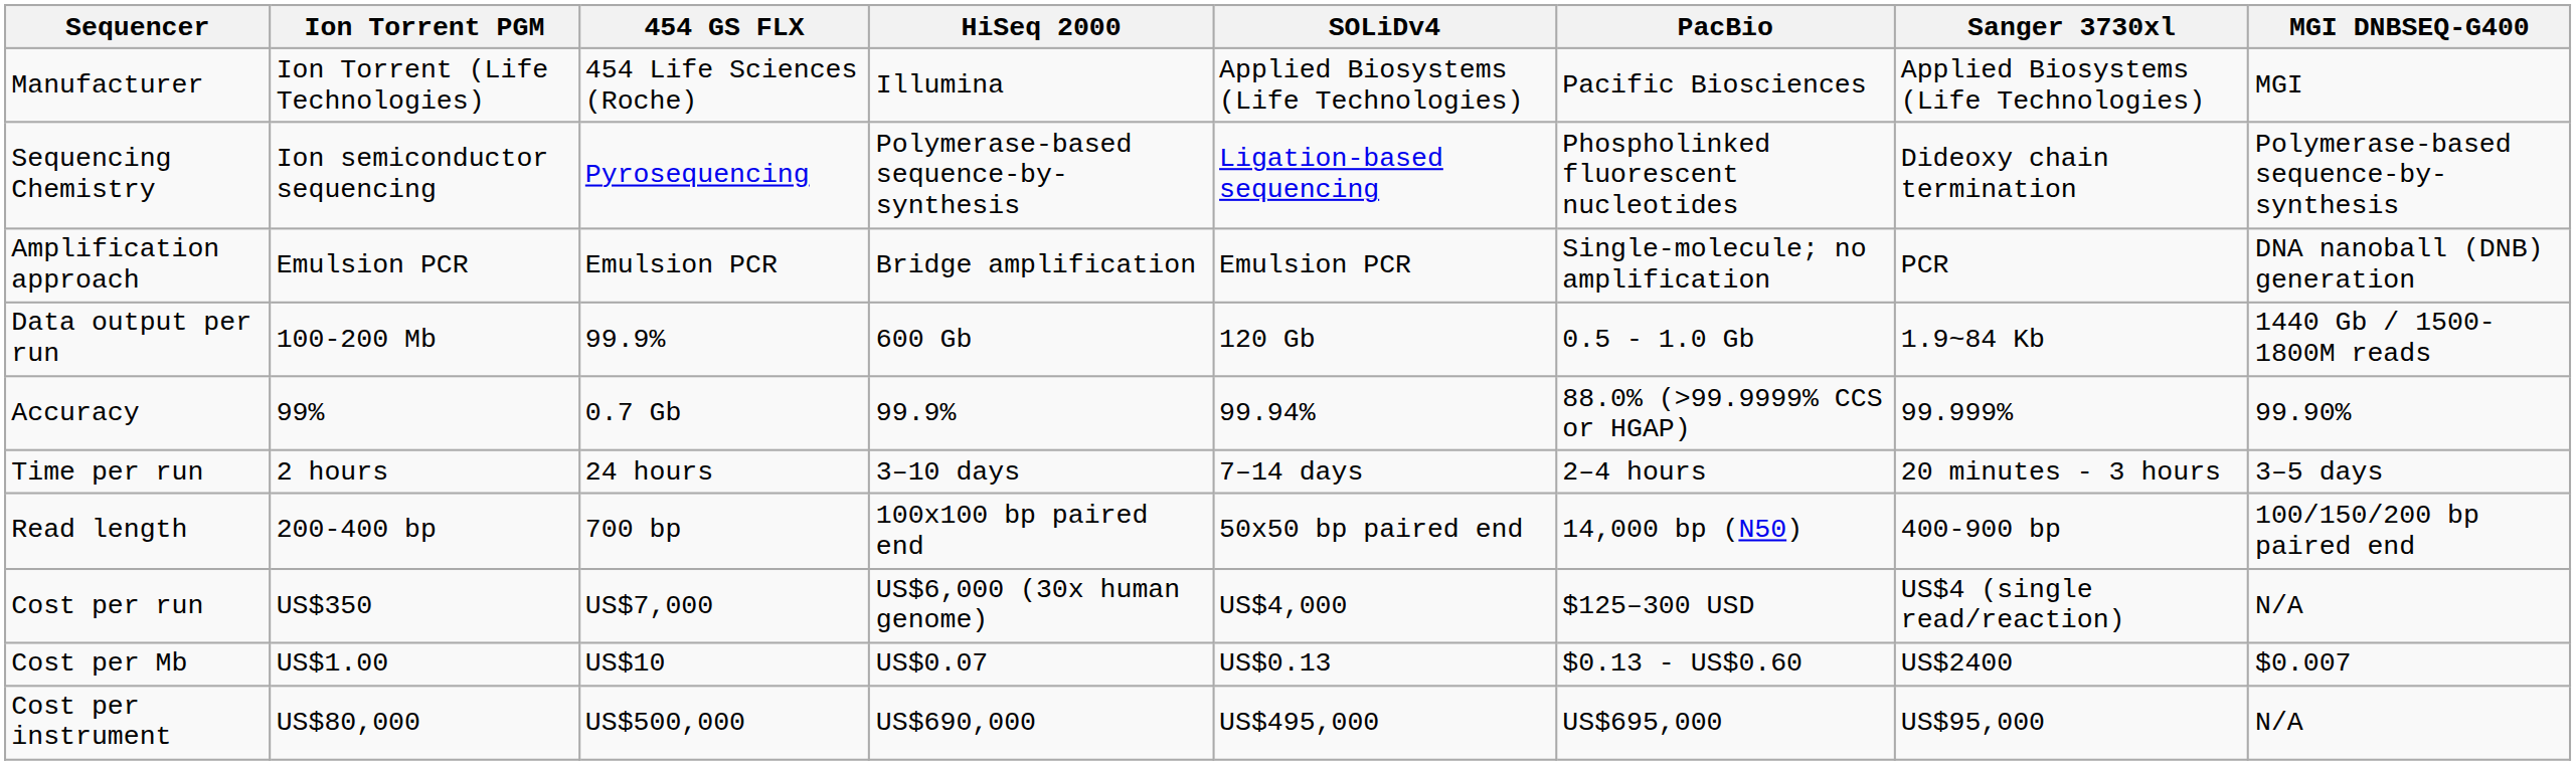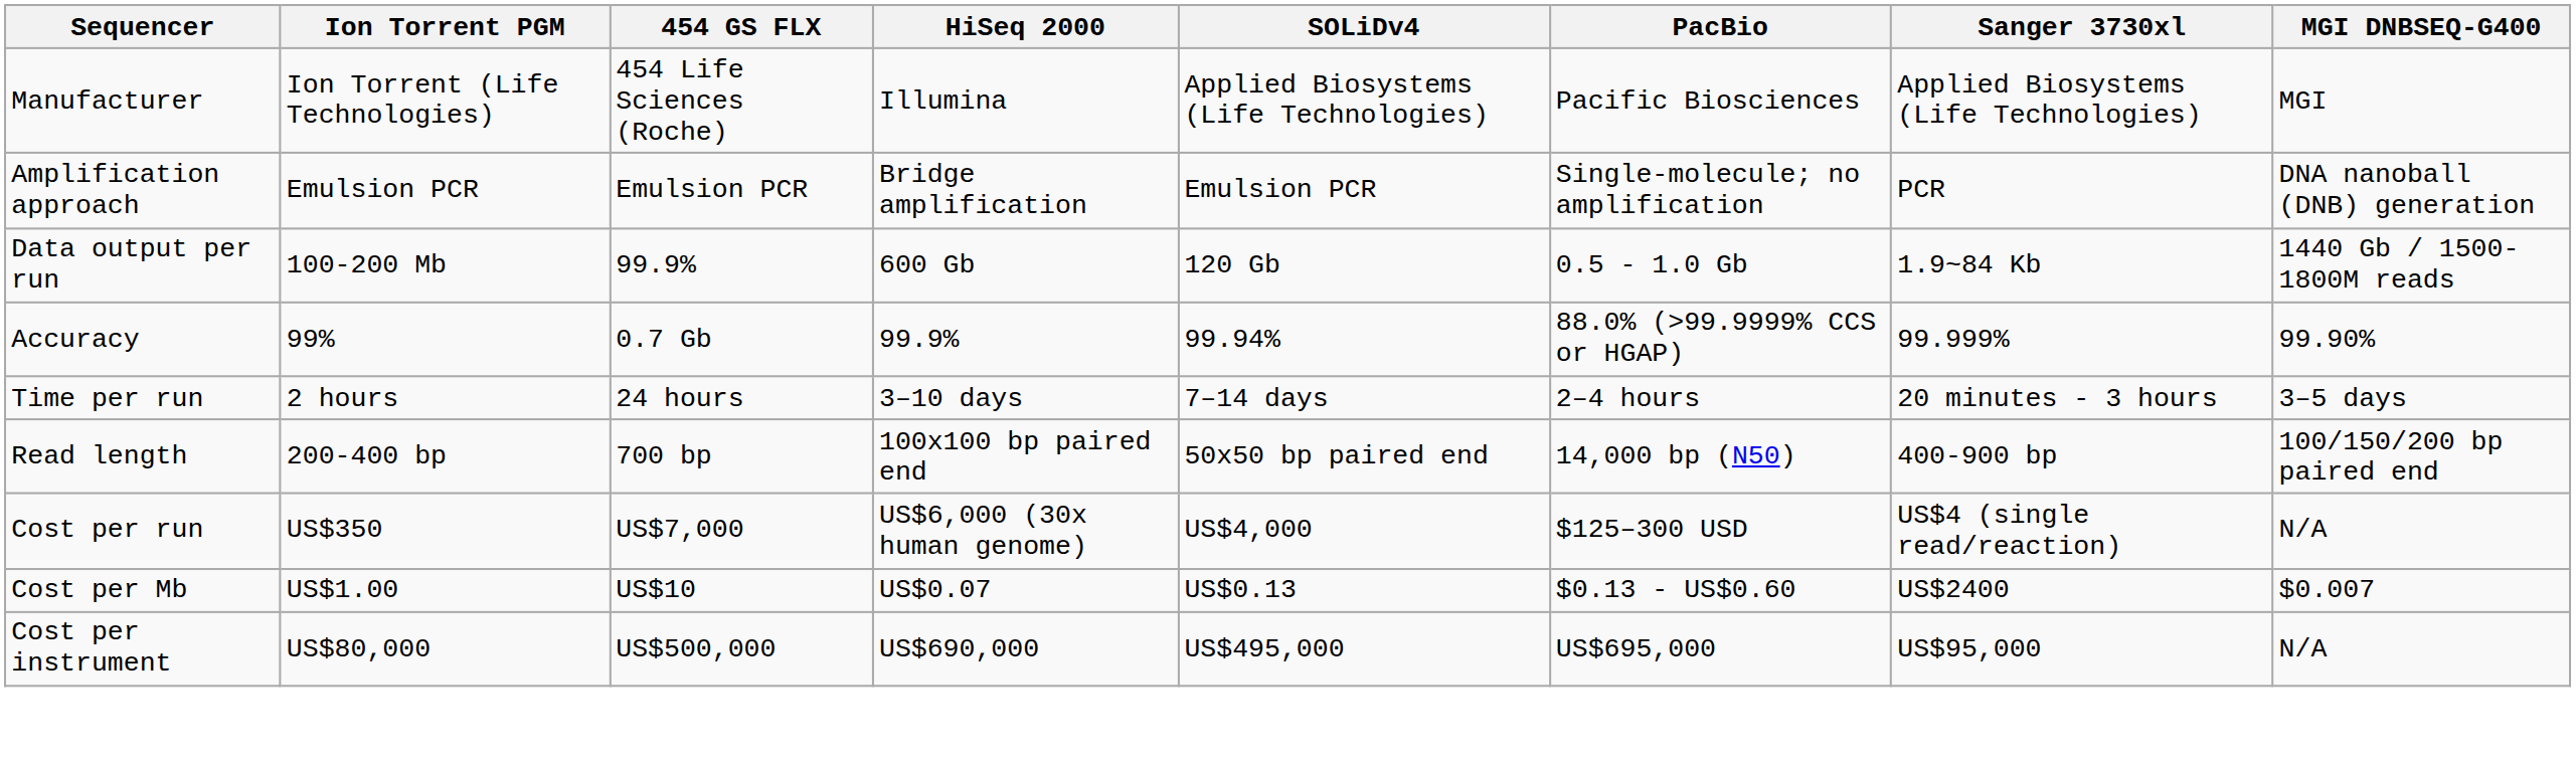 <table class="wikitable">
 <tr>
 <th>Sequencer</th>
 <th><strong>Ion Torrent PGM</strong></th>
 <th><strong>454 GS FLX</strong></th>
 <th><strong>HiSeq 2000</strong></th>
 <th><strong>SOLiDv4</strong></th>
 <th><strong>PacBio</strong></th>
 <th><strong>Sanger 3730xl</strong></th>
 <th><strong>MGI DNBSEQ-G400</strong></th>
 </tr>
 <tr>
 <td>Manufacturer</td>
 <td>Ion Torrent (Life Technologies)</td>
 <td>454 Life Sciences (Roche)</td>
 <td>Illumina</td>
 <td>Applied Biosystems (Life Technologies)</td>
 <td>Pacific Biosciences</td>
 <td>Applied Biosystems (Life Technologies)</td>
 <td>MGI</td>
-</tr>
-<tr>
-<td>Sequencing Chemistry</td>
-<td>Ion semiconductor sequencing</td>
-<td><a href='#'>Pyrosequencing</a></td>
-<td>Polymerase-based sequence-by-synthesis</td>
-<td><a href='#'>Ligation-based sequencing</a></td>
-<td>Phospholinked fluorescent nucleotides</td>
-<td>Dideoxy chain termination</td>
-<td>Polymerase-based sequence-by-synthesis</td>
 </tr>
 <tr>
 <td>Amplification approach</td>
 <td>Emulsion PCR</td>
 <td>Emulsion PCR</td>
 <td>Bridge amplification</td>
 <td>Emulsion PCR</td>
 <td>Single-molecule; no amplification</td>
 <td>PCR</td>
 <td>DNA nanoball (DNB) generation</td>
 </tr>
 <tr>
 <td>Data output per run</td>
 <td>100-200 Mb</td>
 <td>99.9%</td>
 <td>600 Gb</td>
 <td>120 Gb</td>
 <td>0.5 - 1.0 Gb</td>
 <td>1.9~84 Kb</td>
 <td>1440 Gb / 1500-1800M reads</td>
 </tr>
 <tr>
 <td>Accuracy</td>
 <td>99%</td>
 <td>0.7 Gb</td>
 <td>99.9%</td>
 <td>99.94%</td>
 <td>88.0% (>99.9999% CCS or HGAP)</td>
 <td>99.999%</td>
 <td>99.90%</td>
 </tr>
 <tr>
 <td>Time per run</td>
 <td>2 hours</td>
 <td>24 hours</td>
 <td>3–10 days</td>
 <td>7–14 days</td>
 <td>2–4 hours</td>
 <td>20 minutes - 3 hours</td>
 <td>3–5 days</td>
 </tr>
 <tr>
 <td>Read length</td>
 <td>200-400 bp</td>
 <td>700 bp</td>
 <td>100x100 bp paired end</td>
 <td>50x50 bp paired end</td>
 <td>14,000 bp (<a href='#'>N50</a>)</td>
 <td>400-900 bp</td>
 <td>100/150/200 bp paired end</td>
 </tr>
 <tr>
 <td>Cost per run</td>
 <td>US$350</td>
 <td>US$7,000</td>
 <td>US$6,000 (30x human genome)</td>
 <td>US$4,000</td>
 <td>$125–300 USD</td>
 <td>US$4 (single read/reaction)</td>
 <td>N/A</td>
 </tr>
 <tr>
 <td>Cost per Mb</td>
 <td>US$1.00</td>
 <td>US$10</td>
 <td>US$0.07</td>
 <td>US$0.13</td>
 <td>$0.13 - US$0.60</td>
 <td>US$2400</td>
 <td>$0.007</td>
 </tr>
 <tr>
 <td>Cost per instrument</td>
 <td>US$80,000</td>
 <td>US$500,000</td>
 <td>US$690,000</td>
 <td>US$495,000</td>
 <td>US$695,000</td>
 <td>US$95,000</td>
 <td>N/A</td>
 </tr>
 </table>
